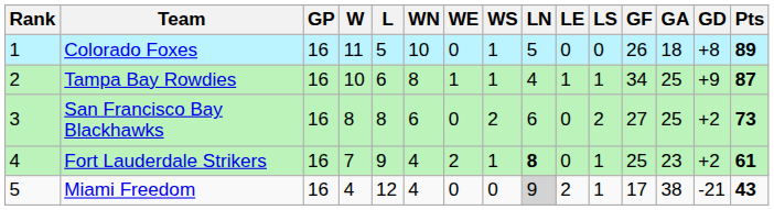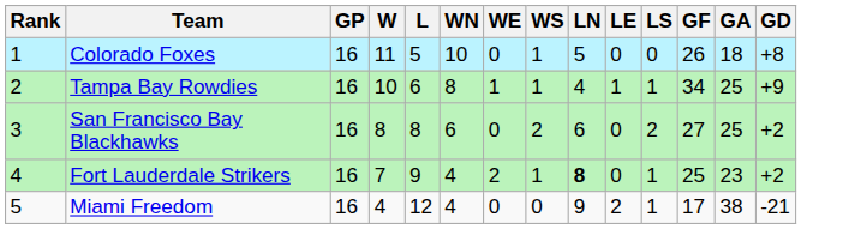 <table class="wikitable">
 <tr>
 <th>Rank</th>
 <th width="199">Team</th>
 <th width="20">GP</th>
 <th width="20">W</th>
 <th width="20">L</th>
 <th width="20">WN</th>
 <th width="20">WE</th>
 <th width="20">WS</th>
 <th width="20">LN</th>
 <th width="20">LE</th>
 <th width="20">LS</th>
 <th width="20">GF</th>
 <th width="20">GA</th>
 <th width="20">GD</th>
-<th>Pts</th>
 </tr>
 <tr bgcolor=#BBF3FF>
 <td>1</td>
 <td><a href='#'>Colorado Foxes</a></td>
 <td>16</td>
 <td>11</td>
 <td>5</td>
 <td>10</td>
 <td>0</td>
 <td>1</td>
 <td>5</td>
 <td>0</td>
 <td>0</td>
 <td>26</td>
 <td>18</td>
 <td>+8</td>
-<td><strong>89</strong></td>
 </tr>
 <tr bgcolor=#BBF3BB>
 <td>2</td>
 <td><a href='#'>Tampa Bay Rowdies</a></td>
 <td>16</td>
 <td>10</td>
 <td>6</td>
 <td>8</td>
 <td>1</td>
 <td>1</td>
 <td>4</td>
 <td>1</td>
 <td>1</td>
 <td>34</td>
 <td>25</td>
 <td>+9</td>
-<td><strong>87</strong></td>
 </tr>
 <tr bgcolor=#BBF3BB>
 <td>3</td>
 <td><a href='#'>San Francisco Bay Blackhawks</a></td>
 <td>16</td>
 <td>8</td>
 <td>8</td>
 <td>6</td>
 <td>0</td>
 <td>2</td>
 <td>6</td>
 <td>0</td>
 <td>2</td>
 <td>27</td>
 <td>25</td>
 <td>+2</td>
-<td><strong>73</strong></td>
 </tr>
 <tr bgcolor=#BBF3BB>
 <td>4</td>
 <td><a href='#'>Fort Lauderdale Strikers</a></td>
 <td>16</td>
 <td>7</td>
 <td>9</td>
 <td>4</td>
 <td>2</td>
 <td>1</td>
 <td><strong>8</strong></td>
 <td>0</td>
 <td>1</td>
 <td>25</td>
 <td>23</td>
 <td>+2</td>
-<td><strong>61</strong></td>
 </tr>
 <tr>
 <td>5</td>
 <td><a href='#'>Miami Freedom</a></td>
 <td>16</td>
 <td>4</td>
 <td>12</td>
 <td>4</td>
 <td>0</td>
 <td>0</td>
-<td style="background: lightgrey;">9</td>
+<td>9</td>
 <td>2</td>
 <td>1</td>
 <td>17</td>
 <td>38</td>
 <td>-21</td>
-<td><strong>43</strong></td>
 </tr>
 </table>
